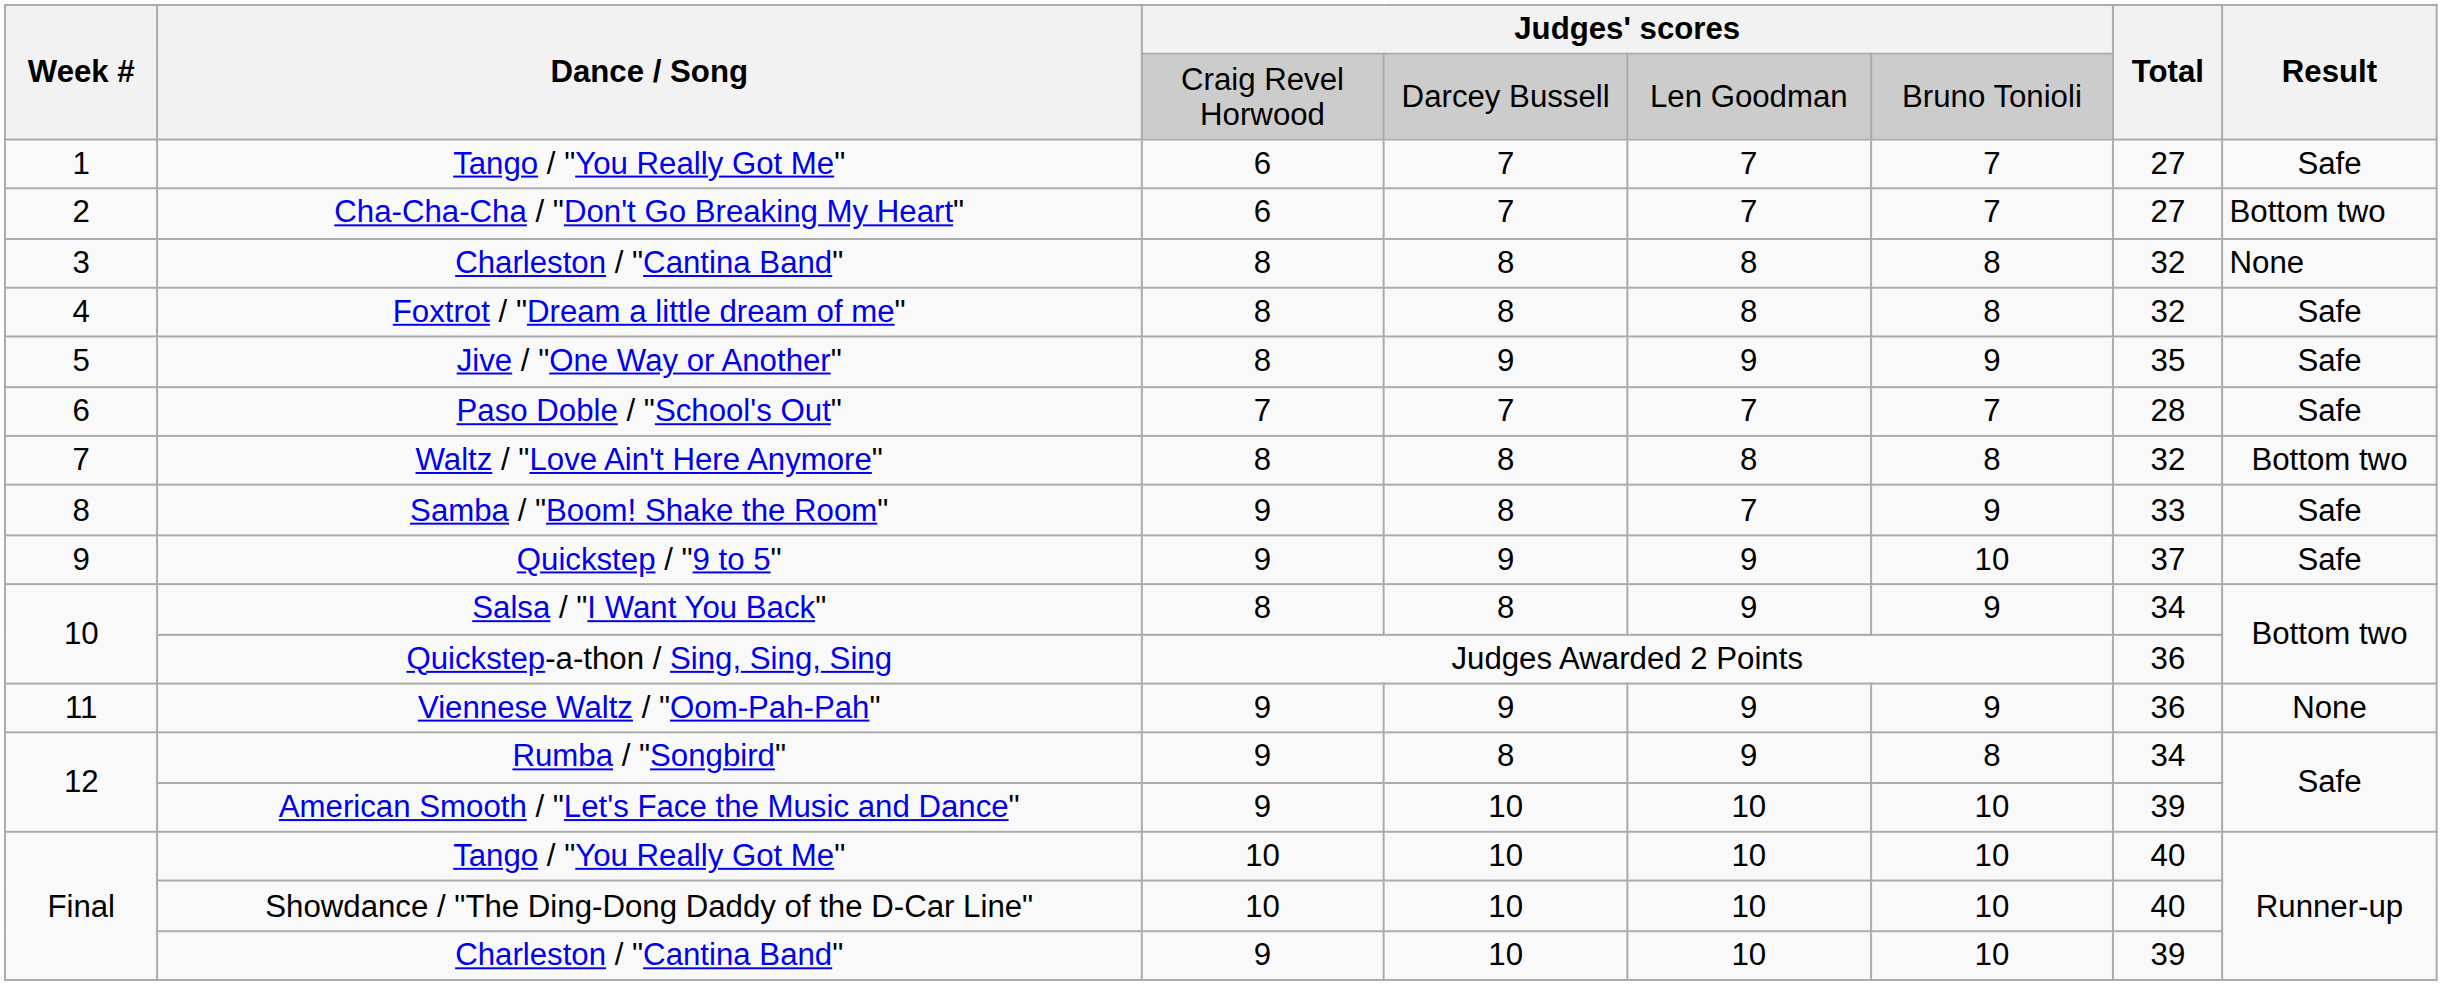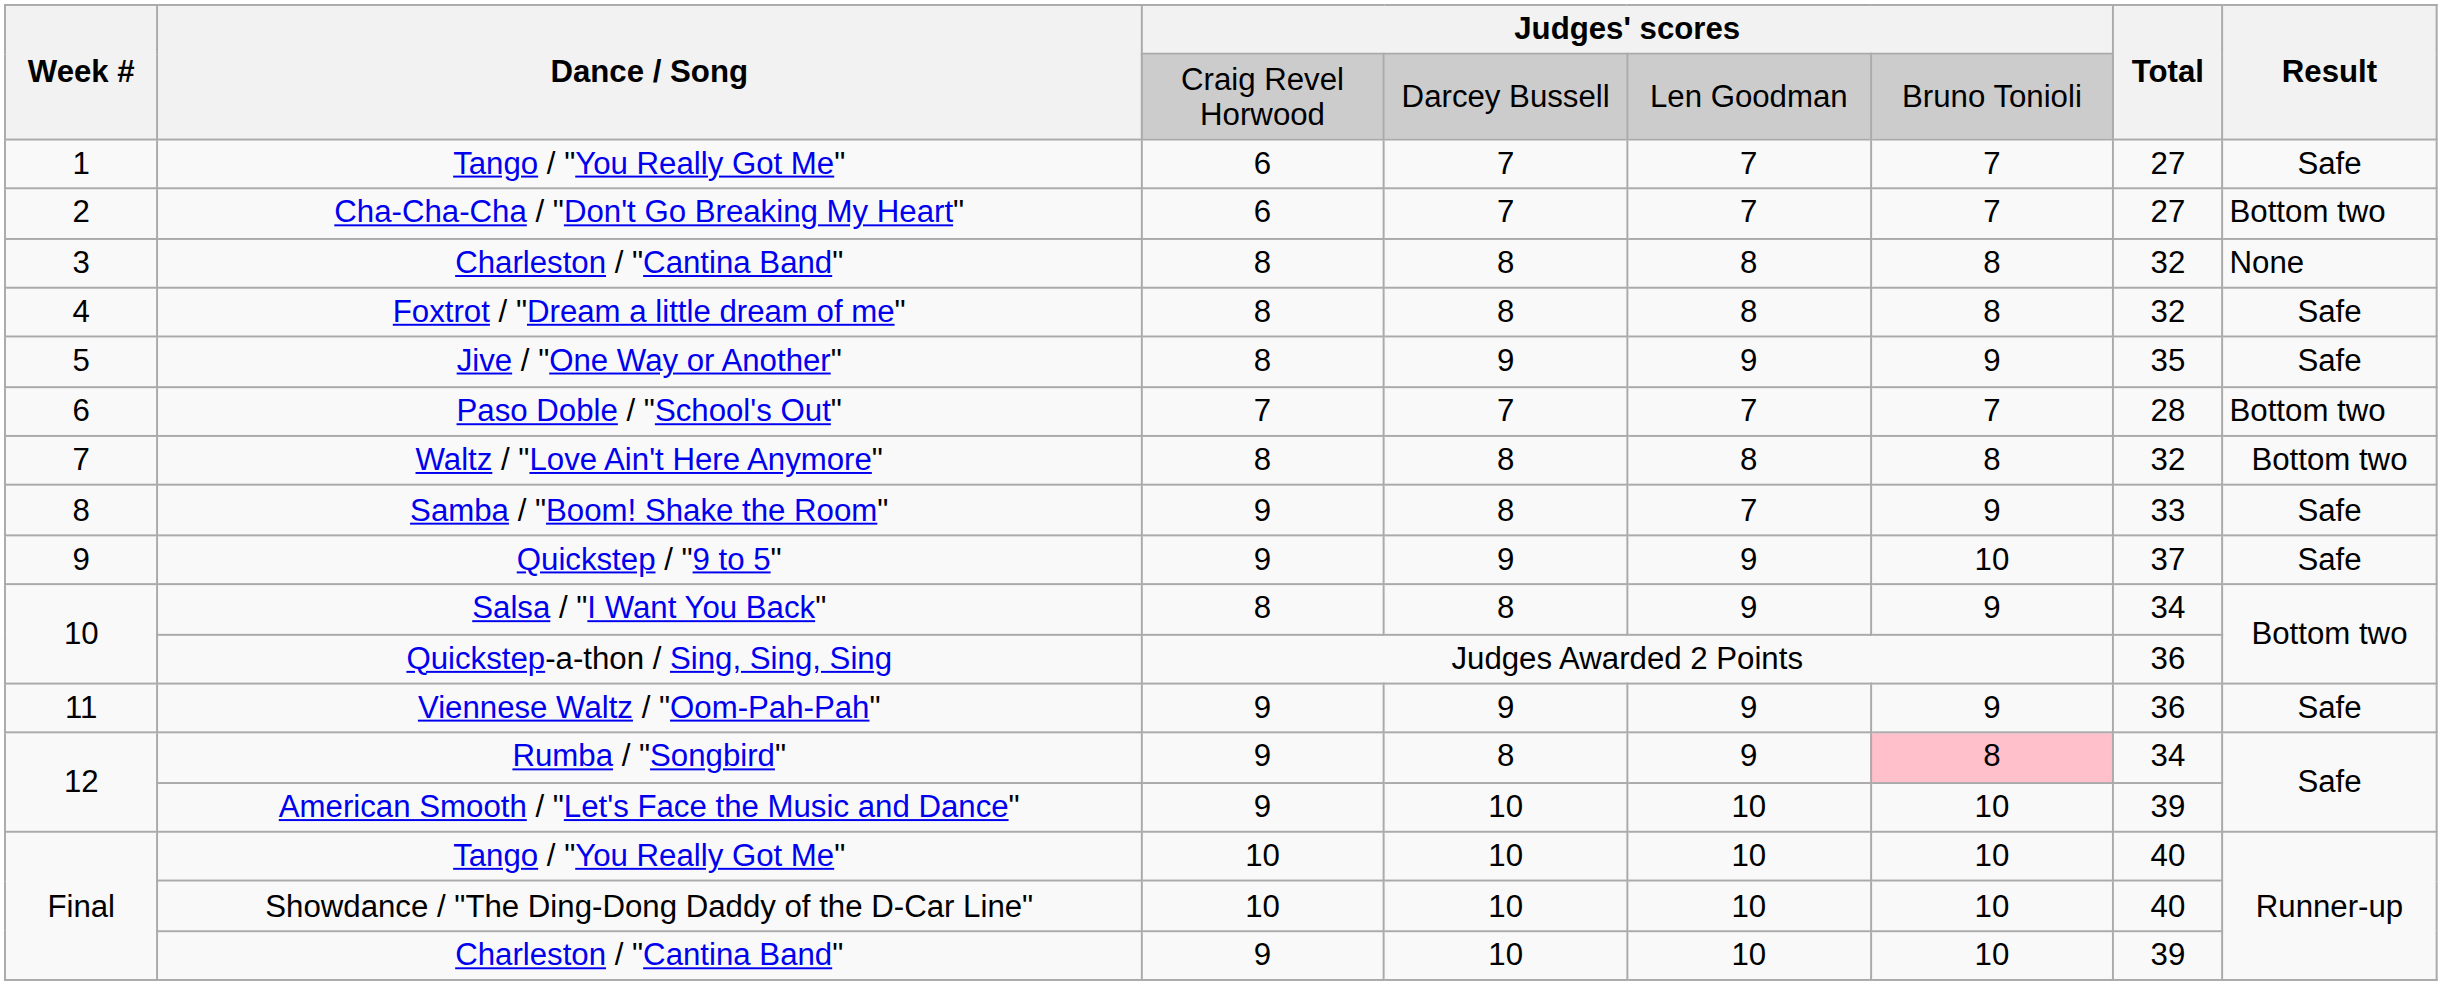 <table class="wikitable collapsible collapsed">
 <tr style="text-align:Center; ;">
 <th rowspan="2">Week #</th>
 <th rowspan="2">Dance / Song</th>
 <th colspan="4">Judges' scores</th>
 <th rowspan="2"><strong>Total</strong></th>
 <th rowspan="2">Result</th>
 </tr>
 <tr style="text-align:center; background:#ccc;">
 <td style="width:10%; ">Craig Revel Horwood</td>
 <td style="width:10%; ">Darcey Bussell</td>
 <td style="width:10%; ">Len Goodman</td>
 <td style="width:10%; ">Bruno Tonioli</td>
 </tr>
 <tr style="text-align:center;">
 <td bgcolour="FAF6F6">1</td>
 <td bgcolour="FAF6F6"><a href='#'>Tango</a> / "<a href='#'>You Really Got Me</a>"</td>
 <td bgcolour="FAF6F6">6</td>
 <td bgcolour="FAF6F6">7</td>
 <td bgcolour="FAF6F6">7</td>
 <td bgcolour="FAF6F6">7</td>
 <td bgcolour="FAF6F6">27</td>
 <td style="text-align:center;" bgcolour="FAF6F6">Safe</td>
 </tr>
 <tr>
 <td style="text-align:center;" bgcolour="FAF6F6">2</td>
 <td style="text-align:center;" bgcolour="FAF6F6"><a href='#'>Cha-Cha-Cha</a> / "<a href='#'>Don't Go Breaking My Heart</a>"</td>
 <td style="text-align:center;" bgcolour="FAF6F6">6</td>
 <td style="text-align:center;" bgcolour="FAF6F6">7</td>
 <td style="text-align:center;" bgcolour="FAF6F6">7</td>
 <td style="text-align:center;" bgcolour="FAF6F6">7</td>
 <td style="text-align:center;" bgcolour="FAF6F6">27</td>
 <td bgcolour="FAF6F6">Bottom two</td>
 </tr>
 <tr>
 <td style="text-align:center;" bgcolour="FAF6F6">3</td>
 <td style="text-align:center;" bgcolour="FAF6F6"><a href='#'>Charleston</a> / "<a href='#'>Cantina Band</a>"</td>
 <td style="text-align:center;" bgcolour="FAF6F6">8</td>
 <td style="text-align:center;" bgcolour="FAF6F6">8</td>
 <td style="text-align:center;" bgcolour="FAF6F6">8</td>
 <td style="text-align:center;" bgcolour="FAF6F6">8</td>
 <td style="text-align:center;" bgcolour="FAF6F6">32</td>
 <td bgcolour="FAF6F6">None</td>
 </tr>
 <tr>
 <td style="text-align:center;" bgcolour="FAF6F6">4</td>
 <td style="text-align:center;" bgcolour="FAF6F6"><a href='#'>Foxtrot</a> / "<a href='#'>Dream a little dream of me</a>"</td>
 <td style="text-align:center;" bgcolour="FAF6F6">8</td>
 <td style="text-align:center;" bgcolour="FAF6F6">8</td>
 <td style="text-align:center;" bgcolour="FAF6F6">8</td>
 <td style="text-align:center;" bgcolour="FAF6F6">8</td>
 <td style="text-align:center;" bgcolour="FAF6F6">32</td>
 <td style="text-align:center;" bgcolour="FAF6F6">Safe</td>
 </tr>
 <tr>
 <td style="text-align:center;" bgcolour="FAF6F6">5</td>
 <td style="text-align:center;" bgcolour="FAF6F6"><a href='#'>Jive</a> / "<a href='#'>One Way or Another</a>"</td>
 <td style="text-align:center;" bgcolour="FAF6F6">8</td>
 <td style="text-align:center;" bgcolour="FAF6F6">9</td>
 <td style="text-align:center;" bgcolour="FAF6F6">9</td>
 <td style="text-align:center;" bgcolour="FAF6F6">9</td>
 <td style="text-align:center;" bgcolour="FAF6F6">35</td>
 <td style="text-align:center;" bgcolour="FAF6F6">Safe</td>
 </tr>
 <tr>
 <td style="text-align:center;" bgcolour="FAF6F6">6</td>
 <td style="text-align:center;" bgcolour="FAF6F6"><a href='#'>Paso Doble</a> / "<a href='#'>School's Out</a>"</td>
 <td style="text-align:center;" bgcolour="FAF6F6">7</td>
 <td style="text-align:center;" bgcolour="FAF6F6">7</td>
 <td style="text-align:center;" bgcolour="FAF6F6">7</td>
 <td style="text-align:center;" bgcolour="FAF6F6">7</td>
 <td style="text-align:center;" bgcolour="FAF6F6">28</td>
-<td style="text-align:center;" bgcolour="FAF6F6">Safe</td>
+<td bgcolour="FAF6F6">Bottom two</td>
 </tr>
 <tr style="text-align:center;">
 <td bgcolour="FAF6F6">7</td>
 <td bgcolour="FAF6F6"><a href='#'>Waltz</a> / "<a href='#'>Love Ain't Here Anymore</a>"</td>
 <td bgcolour="FAF6F6">8</td>
 <td bgcolour="FAF6F6">8</td>
 <td bgcolour="FAF6F6">8</td>
 <td bgcolour="FAF6F6">8</td>
 <td bgcolour="FAF6F6">32</td>
 <td bgcolour="FAF6F6">Bottom two</td>
 </tr>
 <tr>
 <td style="text-align:center;" bgcolour="FAF6F6">8</td>
 <td style="text-align:center;" bgcolour="FAF6F6"><a href='#'>Samba</a> / "<a href='#'>Boom! Shake the Room</a>"</td>
 <td style="text-align:center;" bgcolour="FAF6F6">9</td>
 <td style="text-align:center;" bgcolour="FAF6F6">8</td>
 <td style="text-align:center;" bgcolour="FAF6F6">7</td>
 <td style="text-align:center;" bgcolour="FAF6F6">9</td>
 <td style="text-align:center;" bgcolour="FAF6F6">33</td>
 <td style="text-align:center;" bgcolour="FAF6F6">Safe</td>
 </tr>
 <tr>
 <td style="text-align:center;" bgcolour="FAF6F6">9</td>
 <td style="text-align:center;" bgcolour="FAF6F6"><a href='#'>Quickstep</a> / "<a href='#'>9 to 5</a>"</td>
 <td style="text-align:center;" bgcolour="FAF6F6">9</td>
 <td style="text-align:center;" bgcolour="FAF6F6">9</td>
 <td style="text-align:center;" bgcolour="FAF6F6">9</td>
 <td style="text-align:center;" bgcolour="FAF6F6">10</td>
 <td style="text-align:center;" bgcolour="FAF6F6">37</td>
 <td style="text-align:center;" bgcolour="FAF6F6">Safe</td>
 </tr>
 <tr>
 <td style="text-align:center;" bgcolour="FAF6F6" rowspan="2">10</td>
 <td style="text-align:center;" bgcolour="FAF6F6"><a href='#'>Salsa</a> / "<a href='#'>I Want You Back</a>"</td>
 <td style="text-align:center;" bgcolour="FAF6F6">8</td>
 <td style="text-align:center;" bgcolour="FAF6F6">8</td>
 <td style="text-align:center;" bgcolour="FAF6F6">9</td>
 <td style="text-align:center;" bgcolour="FAF6F6">9</td>
 <td style="text-align:center;" bgcolour="FAF6F6">34</td>
 <td style="text-align:center;" bgcolour="FAF6F6;" rowspan="2">Bottom two</td>
 </tr>
 <tr>
 <td style="text-align:center;" bgcolour="FAF6F6"><a href='#'>Quickstep</a>-a-thon / <a href='#'>Sing, Sing, Sing</a></td>
 <td style="text-align:center;" bgcolour="FAF6F6" colspan="4">Judges Awarded 2 Points</td>
 <td style="text-align:center;" bgcolour="FAF6F6">36</td>
 </tr>
 <tr style="text-align:center;">
 <td bgcolour="FAF6F6">11</td>
 <td bgcolour="FAF6F6"><a href='#'>Viennese Waltz</a> / "<a href='#'>Oom-Pah-Pah</a>"</td>
 <td bgcolour="FAF6F6">9</td>
 <td bgcolour="FAF6F6">9</td>
 <td bgcolour="FAF6F6">9</td>
 <td bgcolour="FAF6F6">9</td>
 <td bgcolour="FAF6F6">36</td>
-<td bgcolour="FAF6F6">None</td>
+<td bgcolour="FAF6F6">Safe</td>
 </tr>
 <tr>
 <td style="text-align:center;" bgcolour="FAF6F6" rowspan="2">12</td>
 <td style="text-align:center;" bgcolour="FAF6F6"><a href='#'>Rumba</a> / "<a href='#'>Songbird</a>"</td>
 <td style="text-align:center;" bgcolour="FAF6F6">9</td>
 <td style="text-align:center;" bgcolour="FAF6F6">8</td>
 <td style="text-align:center;" bgcolour="FAF6F6">9</td>
-<td style="text-align:center;" bgcolour="FAF6F6">8</td>
+<td style="background: pink; text-align:center;" bgcolour="FAF6F6">8</td>
 <td style="text-align:center;" bgcolour="FAF6F6">34</td>
 <td style="text-align:center;" bgcolour="FAF6F6;" rowspan="2">Safe</td>
 </tr>
 <tr style="text-align:center;">
 <td bgcolour="FAF6F6"><a href='#'>American Smooth</a> / "<a href='#'>Let's Face the Music and Dance</a>"</td>
 <td bgcolour="FAF6F6">9</td>
 <td bgcolour="FAF6F6">10</td>
 <td bgcolour="FAF6F6">10</td>
 <td bgcolour="FAF6F6">10</td>
 <td bgcolour="FAF6F6">39</td>
 </tr>
 <tr style="text-align:center;">
 <td bgcolour="FAF6F6" rowspan="3">Final</td>
 <td bgcolour="FAF6F6"><a href='#'>Tango</a> / "<a href='#'>You Really Got Me</a>"</td>
 <td bgcolour="FAF6F6">10</td>
 <td bgcolour="FAF6F6">10</td>
 <td bgcolour="FAF6F6">10</td>
 <td bgcolour="FAF6F6">10</td>
 <td bgcolour="FAF6F6">40</td>
 <td bgcolour="FAF6F6;" rowspan="3">Runner-up</td>
 </tr>
 <tr style="text-align:center;">
 <td bgcolour="FAF6F6">Showdance / "The Ding-Dong Daddy of the D-Car Line"</td>
 <td bgcolour="FAF6F6">10</td>
 <td bgcolour="FAF6F6">10</td>
 <td bgcolour="FAF6F6">10</td>
 <td bgcolour="FAF6F6">10</td>
 <td bgcolour="FAF6F6">40</td>
 </tr>
 <tr>
 <td style="text-align:center;" bgcolour="FAF6F6"><a href='#'>Charleston</a> / "<a href='#'>Cantina Band</a>"</td>
 <td style="text-align:center;" bgcolour="FAF6F6">9</td>
 <td style="text-align:center;" bgcolour="FAF6F6">10</td>
 <td style="text-align:center;" bgcolour="FAF6F6">10</td>
 <td style="text-align:center;" bgcolour="FAF6F6">10</td>
 <td style="text-align:center;" bgcolour="FAF6F6">39</td>
 </tr>
 </table>
